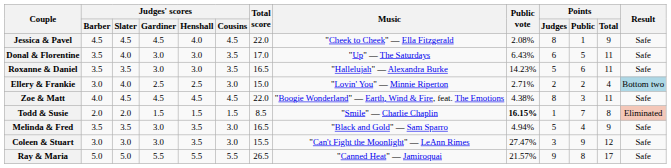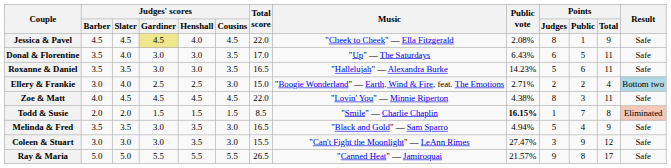 <table class="wikitable sortable" style="text-align:center; ; font-size:90%">
 <tr>
 <th scope="col" rowspan=2>Couple</th>
 <th scope="col" colspan=5 class="unsortable">Judges' scores</th>
 <th scope="col" rowspan=2>Total<br>score</th>
 <th scope="col" rowspan=2 class="unsortable">Music</th>
 <th scope="col" rowspan=2>Public<br>vote</th>
 <th scope="col" colspan=3>Points</th>
 <th scope="col" rowspan=2 class="unsortable">Result</th>
 </tr>
 <tr>
 <th class="unsortable">Barber</th>
 <th class="unsortable">Slater</th>
 <th class="unsortable">Gardiner</th>
 <th class="unsortable">Henshall</th>
 <th class="unsortable">Cousins</th>
 <th class="unsortable">Judges</th>
 <th class="unsortable">Public</th>
 <th>Total</th>
 </tr>
 <tr>
 <th scope="row">Jessica & Pavel</th>
 <td style="text-align:center;">4.5</td>
 <td style="text-align:center;">4.5</td>
-<td style="text-align:center;">4.5</td>
+<td style="background: khaki; text-align:center;">4.5</td>
 <td style="text-align:center;">4.0</td>
 <td style="text-align:center;">4.5</td>
 <td style="text-align:center;">22.0</td>
 <td style="text-align:center;">"<a href='#'>Cheek to Cheek</a>" — <a href='#'>Ella Fitzgerald</a></td>
 <td>2.08%</td>
 <td style="text-align:center;">8</td>
 <td style="text-align:center;">1</td>
 <td style="text-align:center;">9</td>
 <td style="text-align:center;">Safe</td>
 </tr>
 <tr>
 <th scope="row">Donal & Florentine</th>
 <td style="text-align:center;">3.5</td>
 <td style="text-align:center;">4.0</td>
 <td style="text-align:center;">3.0</td>
 <td style="text-align:center;">3.0</td>
 <td style="text-align:center;">3.5</td>
 <td style="text-align:center;">17.0</td>
 <td style="text-align:center;">"<a href='#'>Up</a>" — <a href='#'>The Saturdays</a></td>
 <td>6.43%</td>
 <td style="text-align:center;">6</td>
 <td style="text-align:center;">5</td>
 <td style="text-align:center;">11</td>
 <td style="text-align:center;">Safe</td>
 </tr>
 <tr>
 <th scope="row">Roxanne & Daniel</th>
 <td style="text-align:center;">3.5</td>
 <td style="text-align:center;">3.5</td>
 <td style="text-align:center;">3.0</td>
 <td style="text-align:center;">3.0</td>
 <td style="text-align:center;">3.5</td>
 <td style="text-align:center;">16.5</td>
 <td style="text-align:center;">"<a href='#'>Hallelujah</a>" — <a href='#'>Alexandra Burke</a></td>
 <td>14.23%</td>
 <td style="text-align:center;">5</td>
 <td style="text-align:center;">6</td>
 <td style="text-align:center;">11</td>
 <td style="text-align:center;">Safe</td>
 </tr>
 <tr>
 <th scope="row">Ellery & Frankie</th>
 <td style="text-align:center;">3.0</td>
 <td style="text-align:center;">4.0</td>
 <td style="text-align:center;">2.5</td>
 <td style="text-align:center;">2.5</td>
 <td style="text-align:center;">3.0</td>
 <td style="text-align:center;">15.0</td>
-<td style="text-align:center;">"<a href='#'>Lovin' You</a>" — <a href='#'>Minnie Riperton</a></td>
+<td style="text-align:center;">"<a href='#'>Boogie Wonderland</a>" — <a href='#'>Earth, Wind & Fire</a>, feat. <a href='#'>The Emotions</a></td>
 <td>2.71%</td>
 <td style="text-align:center;">2</td>
 <td style="text-align:center;">2</td>
 <td style="text-align:center;">4</td>
 <td bgcolor=lightblue>Bottom two</td>
 </tr>
 <tr>
 <th scope="row">Zoe & Matt</th>
 <td style="text-align:center;">4.0</td>
 <td style="text-align:center;">4.5</td>
 <td style="text-align:center;">4.5</td>
 <td style="text-align:center;">4.5</td>
 <td style="text-align:center;">4.5</td>
 <td style="text-align:center;">22.0</td>
-<td style="text-align:center;">"<a href='#'>Boogie Wonderland</a>" — <a href='#'>Earth, Wind & Fire</a>, feat. <a href='#'>The Emotions</a></td>
+<td style="text-align:center;">"<a href='#'>Lovin' You</a>" — <a href='#'>Minnie Riperton</a></td>
 <td>4.38%</td>
 <td style="text-align:center;">8</td>
 <td style="text-align:center;">3</td>
 <td style="text-align:center;">11</td>
 <td style="text-align:center;">Safe</td>
 </tr>
 <tr>
 <th scope="row">Todd & Susie</th>
 <td style="text-align:center;">2.0</td>
 <td style="text-align:center;">2.0</td>
 <td style="text-align:center;">1.5</td>
 <td style="text-align:center;">1.5</td>
 <td style="text-align:center;">1.5</td>
 <td style="text-align:center;">8.5</td>
 <td style="text-align:center;">"<a href='#'>Smile</a>" — <a href='#'>Charlie Chaplin</a></td>
 <td><strong>16.15%</strong></td>
 <td style="text-align:center;">1</td>
 <td style="text-align:center;">7</td>
 <td style="text-align:center;">8</td>
 <td bgcolor="f4c7b8">Eliminated</td>
 </tr>
 <tr>
 <th scope="row">Melinda & Fred</th>
 <td style="text-align:center;">3.5</td>
 <td style="text-align:center;">3.5</td>
 <td style="text-align:center;">3.0</td>
 <td style="text-align:center;">3.5</td>
 <td style="text-align:center;">3.0</td>
 <td style="text-align:center;">16.5</td>
 <td style="text-align:center;">"<a href='#'>Black and Gold</a>" — <a href='#'>Sam Sparro</a></td>
 <td>4.94%</td>
 <td style="text-align:center;">5</td>
 <td style="text-align:center;">4</td>
 <td style="text-align:center;">9</td>
 <td style="text-align:center;">Safe</td>
 </tr>
 <tr>
 <th scope="row">Coleen & Stuart</th>
 <td style="text-align:center;">3.0</td>
 <td style="text-align:center;">3.0</td>
 <td style="text-align:center;">3.0</td>
 <td style="text-align:center;">3.5</td>
 <td style="text-align:center;">3.0</td>
 <td style="text-align:center;">15.5</td>
 <td style="text-align:center;">"<a href='#'>Can't Fight the Moonlight</a>" — <a href='#'>LeAnn Rimes</a></td>
 <td>27.47%</td>
 <td style="text-align:center;">3</td>
 <td style="text-align:center;">9</td>
 <td style="text-align:center;">12</td>
 <td style="text-align:center;">Safe</td>
 </tr>
 <tr>
 <th scope="row">Ray & Maria</th>
 <td style="text-align:center;">5.0</td>
 <td style="text-align:center;">5.0</td>
 <td style="text-align:center;">5.5</td>
 <td style="text-align:center;">5.5</td>
 <td style="text-align:center;">5.5</td>
 <td style="text-align:center;">26.5</td>
 <td style="text-align:center;">"<a href='#'>Canned Heat</a>" — <a href='#'>Jamiroquai</a></td>
 <td>21.57%</td>
 <td style="text-align:center;">9</td>
 <td style="text-align:center;">8</td>
 <td style="text-align:center;">17</td>
 <td style="text-align:center;">Safe</td>
 </tr>
 </table>
